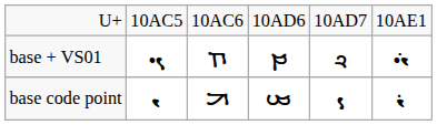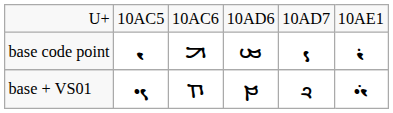 <table class="wikitable nounderlines" style="border-collapse:collapse;background:#FFFFFF;font-size:large;text-align:center">
 <tr style="background:#F8F8F8;font-size:small">
 <td style="text-align:right">U+</td>
 <td>10AC5</td>
 <td>10AC6</td>
 <td>10AD6</td>
 <td>10AD7</td>
 <td>10AE1</td>
 </tr>
 <tr>
+<td style="background:#F8F8F8;font-size:small;text-align:left">base code point</td>
+<td>𐫅</td>
+<td>𐫆</td>
+<td>𐫖</td>
+<td>𐫗</td>
+<td>𐫡</td>
+</tr>
+<tr>
+</tr>
+<tr>
 <td style="background:#F8F8F8;font-size:small;text-align:left">base + VS01</td>
 <td>𐫅&#xfe00;</td>
 <td>𐫆&#xfe00;</td>
 <td>𐫖&#xfe00;</td>
 <td>𐫗&#xfe00;</td>
 <td>𐫡&#xfe00;</td>
 </tr>
-<tr>
-</tr>
-<tr>
-<td style="background:#F8F8F8;font-size:small;text-align:left">base code point</td>
-<td>𐫅</td>
-<td>𐫆</td>
-<td>𐫖</td>
-<td>𐫗</td>
-<td>𐫡</td>
-</tr>
 </table>
